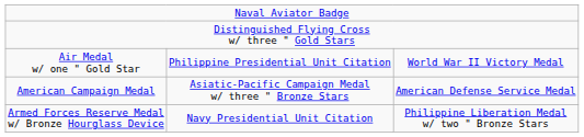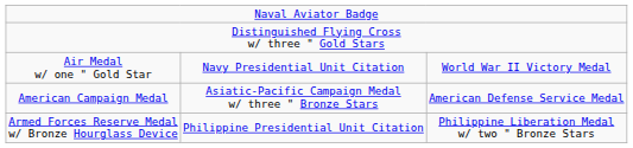 <table class="wikitable" style="margin:1em auto; text-align:center;">
 <tr>
 <td colspan="3"><a href='#'>Naval Aviator Badge</a></td>
 </tr>
 <tr>
 <td colspan="3"><a href='#'>Distinguished Flying Cross</a><br>w/ three " <a href='#'>Gold Stars</a></td>
 </tr>
 <tr>
 <td><a href='#'>Air Medal</a><br>w/ one " Gold Star</td>
-<td><a href='#'>Philippine Presidential Unit Citation</a></td>
+<td><a href='#'>Navy Presidential Unit Citation</a></td>
 <td><a href='#'>World War II Victory Medal</a></td>
 </tr>
 <tr>
 <td><a href='#'>American Campaign Medal</a></td>
 <td><a href='#'>Asiatic-Pacific Campaign Medal</a><br>w/ three " <a href='#'>Bronze Stars</a></td>
 <td><a href='#'>American Defense Service Medal</a></td>
 </tr>
 <tr>
 <td><a href='#'>Armed Forces Reserve Medal</a><br>w/ Bronze <a href='#'>Hourglass Device</a></td>
-<td><a href='#'>Navy Presidential Unit Citation</a></td>
+<td><a href='#'>Philippine Presidential Unit Citation</a></td>
 <td><a href='#'>Philippine Liberation Medal</a><br>w/ two " Bronze Stars</td>
 </tr>
 </table>
